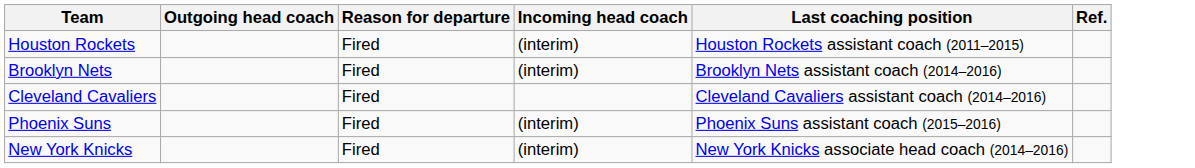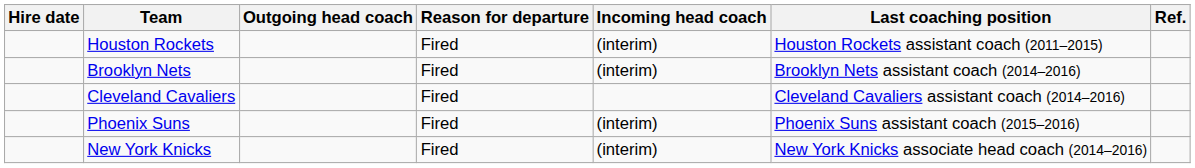 <table class="wikitable sortable">
 <tr>
+<th>Hire date</th>
 <th>Team</th>
 <th>Outgoing head coach</th>
 <th>Reason for departure</th>
 <th>Incoming head coach</th>
 <th class="unsortable">Last coaching position</th>
 <th class="unsortable">Ref.</th>
 </tr>
 <tr>
+<td align=center></td>
 <td><a href='#'>Houston Rockets</a></td>
 <td></td>
 <td>Fired</td>
 <td> (interim)</td>
 <td><a href='#'>Houston Rockets</a> assistant coach <small>(2011–2015)</small></td>
 <td></td>
 </tr>
 <tr>
+<td align=center></td>
 <td><a href='#'>Brooklyn Nets</a></td>
 <td></td>
 <td>Fired</td>
 <td> (interim)</td>
 <td><a href='#'>Brooklyn Nets</a> assistant coach <small>(2014–2016)</small></td>
 <td></td>
 </tr>
 <tr>
+<td align=center></td>
 <td><a href='#'>Cleveland Cavaliers</a></td>
 <td></td>
 <td>Fired</td>
 <td></td>
 <td><a href='#'>Cleveland Cavaliers</a> assistant coach <small>(2014–2016)</small></td>
 <td></td>
 </tr>
 <tr>
+<td align=center></td>
 <td><a href='#'>Phoenix Suns</a></td>
 <td></td>
 <td>Fired</td>
 <td> (interim)</td>
 <td><a href='#'>Phoenix Suns</a> assistant coach <small>(2015–2016)</small></td>
 <td></td>
 </tr>
 <tr>
+<td align=center></td>
 <td><a href='#'>New York Knicks</a></td>
 <td></td>
 <td>Fired</td>
 <td> (interim)</td>
 <td><a href='#'>New York Knicks</a> associate head coach <small>(2014–2016)</small></td>
 <td></td>
 </tr>
 </table>
